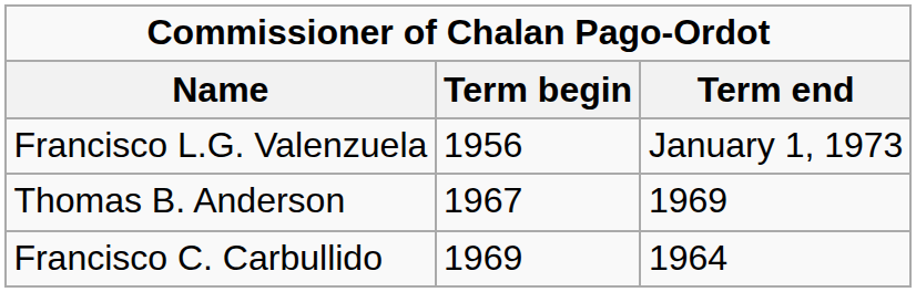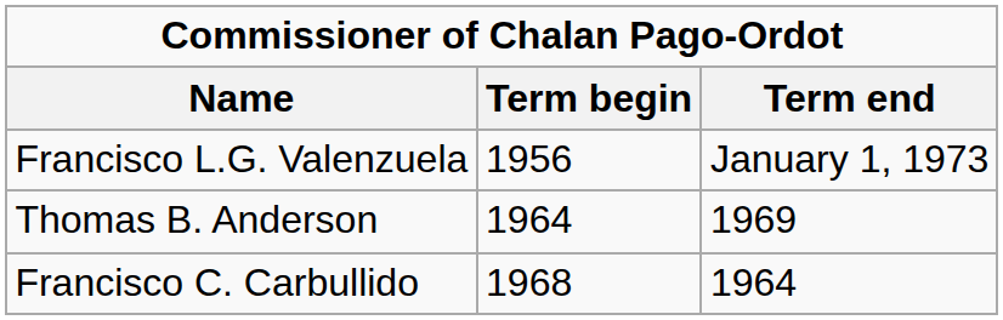 <table class="wikitable">
 <tr>
 <td colspan="3" align=center><strong>Commissioner of Chalan Pago-Ordot</strong></td>
 </tr>
 <tr>
 <th>Name</th>
 <th>Term begin</th>
 <th>Term end</th>
 </tr>
 <tr>
 <td>Francisco L.G. Valenzuela</td>
 <td>1956</td>
 <td>January 1, 1973</td>
 </tr>
 <tr>
 <td>Thomas B. Anderson</td>
-<td>1967</td>
+<td>1964</td>
 <td>1969</td>
 </tr>
 <tr>
 <td>Francisco C. Carbullido</td>
-<td>1969</td>
+<td>1968</td>
 <td>1964</td>
 </tr>
 </table>
